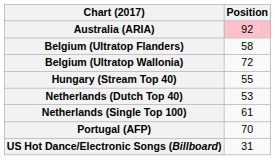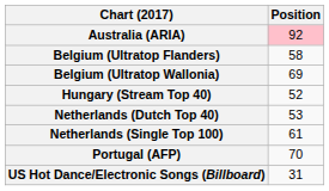 <table class="wikitable sortable plainrowheaders" style="text-align:center">
 <tr>
 <th scope="col">Chart (2017)</th>
 <th scope="col">Position</th>
 </tr>
 <tr>
 <th scope="row">Australia (ARIA)</th>
 <td style="background: pink;">92</td>
 </tr>
 <tr>
 <th scope="row">Belgium (Ultratop Flanders)</th>
 <td>58</td>
 </tr>
 <tr>
 <th scope="row">Belgium (Ultratop Wallonia)</th>
-<td>72</td>
+<td>69</td>
 </tr>
 <tr>
 <th scope="row">Hungary (Stream Top 40)</th>
-<td>55</td>
+<td>52</td>
 </tr>
 <tr>
 <th scope="row">Netherlands (Dutch Top 40)</th>
 <td>53</td>
 </tr>
 <tr>
 <th scope="row">Netherlands (Single Top 100)</th>
 <td>61</td>
 </tr>
 <tr>
 <th scope="row">Portugal (AFP)</th>
 <td>70</td>
 </tr>
 <tr>
 <th scope="row">US Hot Dance/Electronic Songs (<em>Billboard</em>)</th>
 <td>31</td>
 </tr>
 </table>
